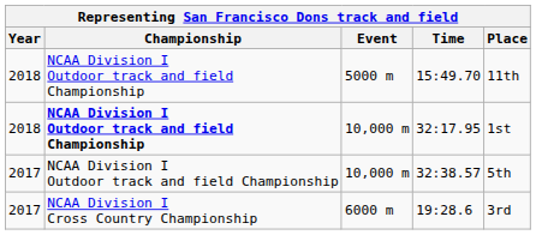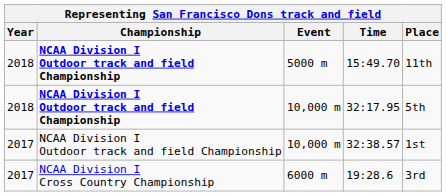 <table class="wikitable sortable">
 <tr>
 <th colspan="7">Representing <a href='#'>San Francisco Dons track and field</a></th>
 </tr>
 <tr>
 <th>Year</th>
 <th>Championship</th>
 <th>Event</th>
 <th>Time</th>
 <th>Place</th>
 </tr>
 <tr>
 <td>2018</td>
-<td><a href='#'>NCAA Division I</a><br><a href='#'>Outdoor track and field</a><br>Championship</td>
+<td><strong><a href='#'>NCAA Division I</a><br><a href='#'>Outdoor track and field</a><br>Championship</strong></td>
 <td>5000 m</td>
 <td>15:49.70</td>
 <td>11th</td>
 </tr>
 <tr>
 <td>2018</td>
 <td><strong><a href='#'>NCAA Division I</a><br><a href='#'>Outdoor track and field</a><br>Championship</strong></td>
 <td>10,000 m</td>
 <td>32:17.95</td>
-<td>1st</td>
+<td>5th</td>
 </tr>
 <tr>
 <td>2017</td>
 <td>NCAA Division I<br>Outdoor track and field Championship</td>
 <td>10,000 m</td>
 <td>32:38.57</td>
-<td>5th</td>
+<td>1st</td>
 </tr>
 <tr>
 <td>2017</td>
 <td><a href='#'>NCAA Division I</a><br>Cross Country Championship</td>
 <td>6000 m</td>
 <td>19:28.6</td>
 <td>3rd</td>
 </tr>
 </table>
